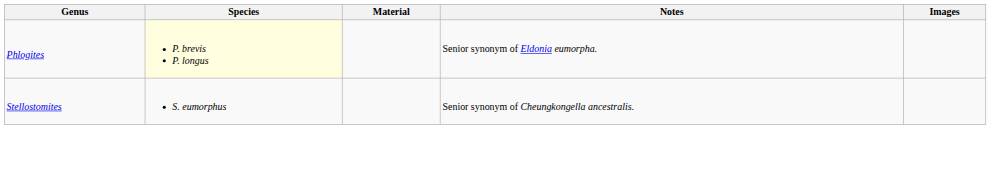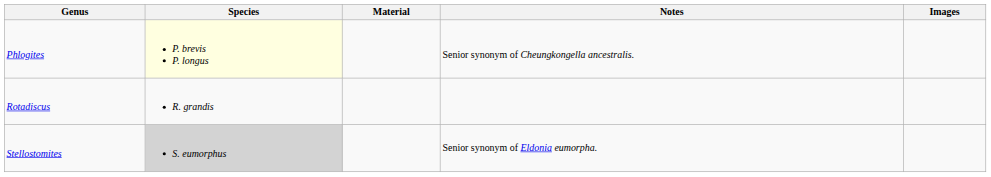 <table class="wikitable" style="margin:auto;width:100%;">
 <tr>
 <th>Genus</th>
 <th>Species</th>
 <th>Material</th>
 <th>Notes</th>
 <th>Images</th>
 </tr>
 <tr>
 <td><br><em><a href='#'>Phlogites</a></em></td>
 <td style="background: lightyellow;"><br><ul><li><em>P. brevis</em></li><li><em>P. longus</em></li></ul></td>
 <td></td>
-<td>Senior synonym of <em><a href='#'>Eldonia</a> eumorpha</em>.</td>
+<td><br>Senior synonym of <em>Cheungkongella ancestralis</em>.</td>
+<td><br></td>
+</tr>
+<tr>
+<td><br><em><a href='#'>Rotadiscus</a></em></td>
+<td><br><ul><li><em>R. grandis</em></li></ul></td>
+<td></td>
+<td></td>
 <td><br></td>
 </tr>
 <tr>
 <td><br><em><a href='#'>Stellostomites</a></em></td>
-<td><br><ul><li><em>S. eumorphus</em></li></ul></td>
+<td style="background: lightgrey;"><br><ul><li><em>S. eumorphus</em></li></ul></td>
 <td></td>
-<td><br>Senior synonym of <em>Cheungkongella ancestralis</em>.</td>
+<td>Senior synonym of <em><a href='#'>Eldonia</a> eumorpha</em>.</td>
 <td><br></td>
 </tr>
 </table>
